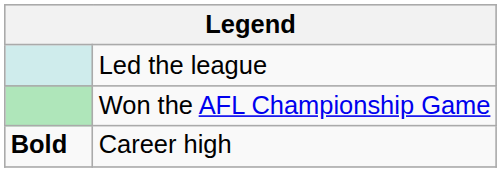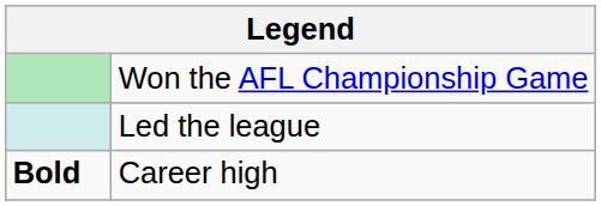 <table class="wikitable mw-collapsible">
 <tr>
 <th colspan="2">Legend</th>
+</tr>
+<tr>
+<td style="background:#afe6ba; width:3em;"></td>
+<td>Won the <a href='#'>AFL Championship Game</a></td>
 </tr>
 <tr>
 <td style="background:#cfecec; width:3em;"></td>
 <td>Led the league</td>
 </tr>
 <tr>
-<td style="background:#afe6ba; width:3em;"></td>
-<td>Won the <a href='#'>AFL Championship Game</a></td>
-</tr>
-<tr>
 <td><strong>Bold</strong></td>
 <td>Career high</td>
 </tr>
 </table>
